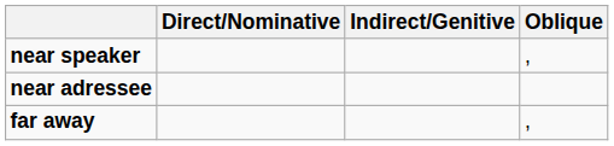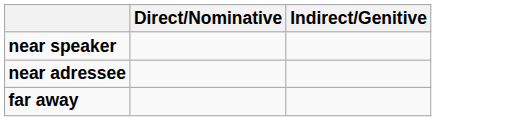 <table class="wikitable">
 <tr>
 <th> </th>
 <th>Direct/Nominative</th>
 <th>Indirect/Genitive</th>
-<th>Oblique</th>
 </tr>
 <tr>
 <td><strong>near speaker</strong></td>
 <td></td>
 <td></td>
-<td>, </td>
 </tr>
 <tr>
 <td><strong>near adressee</strong></td>
-<td></td>
 <td></td>
 <td></td>
 </tr>
 <tr>
 <td><strong>far away</strong></td>
 <td></td>
 <td></td>
-<td>, </td>
 </tr>
 </table>
